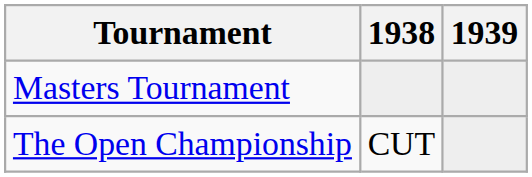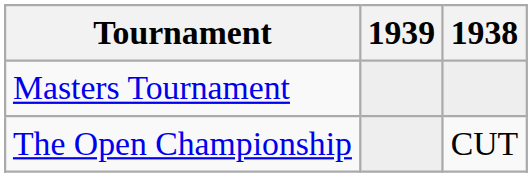 <table class="wikitable" style="font-size:95%;text-align:center;">
 <tr>
 <th>Tournament</th>
+<th>1939</th>
 <th>1938</th>
-<th>1939</th>
 </tr>
 <tr>
 <td align=left><a href='#'>Masters Tournament</a></td>
 <td style="background:#eeeeee;"></td>
 <td style="background:#eeeeee;"></td>
 </tr>
 <tr>
 <td align=left><a href='#'>The Open Championship</a></td>
+<td style="background:#eeeeee;"></td>
 <td>CUT</td>
-<td style="background:#eeeeee;"></td>
 </tr>
 </table>
